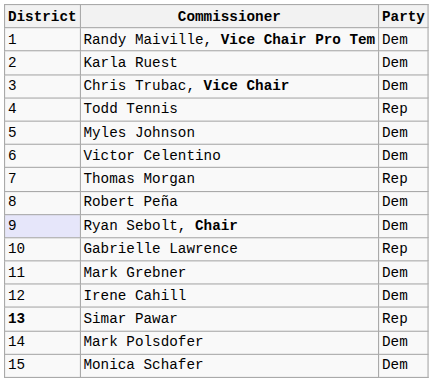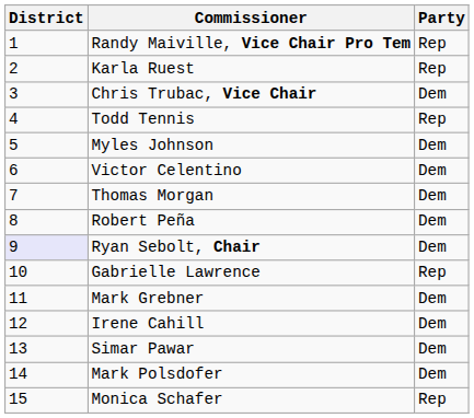 <table class="wikitable">
 <tr valign=bottom>
 <th>District</th>
 <th>Commissioner</th>
 <th>Party</th>
 </tr>
 <tr>
 <td>1</td>
 <td>Randy Maiville, <strong>Vice Chair Pro Tem</strong></td>
-<td>Dem</td>
+<td>Rep</td>
 </tr>
 <tr>
 <td>2</td>
 <td>Karla Ruest</td>
-<td>Dem</td>
+<td>Rep</td>
 </tr>
 <tr>
 <td>3</td>
 <td>Chris Trubac, <strong>Vice Chair</strong></td>
 <td>Dem</td>
 </tr>
 <tr>
 <td>4</td>
 <td>Todd Tennis</td>
 <td>Rep</td>
 </tr>
 <tr>
 <td>5</td>
 <td>Myles Johnson</td>
 <td>Dem</td>
 </tr>
 <tr>
 <td>6</td>
 <td>Victor Celentino</td>
 <td>Dem</td>
 </tr>
 <tr>
 <td>7</td>
 <td>Thomas Morgan</td>
-<td>Rep</td>
+<td>Dem</td>
 </tr>
 <tr>
 <td>8</td>
 <td>Robert Peña</td>
 <td>Dem</td>
 </tr>
 <tr>
 <td style="background: lavender;">9</td>
 <td>Ryan Sebolt, <strong>Chair</strong></td>
 <td>Dem</td>
 </tr>
 <tr>
 <td>10</td>
 <td>Gabrielle Lawrence</td>
 <td>Rep</td>
 </tr>
 <tr>
 <td>11</td>
 <td>Mark Grebner</td>
 <td>Dem</td>
 </tr>
 <tr>
 <td>12</td>
 <td>Irene Cahill</td>
 <td>Dem</td>
 </tr>
 <tr>
-<td><strong>13</strong></td>
+<td>13</td>
 <td>Simar Pawar</td>
-<td>Rep</td>
+<td>Dem</td>
 </tr>
 <tr>
 <td>14</td>
 <td>Mark Polsdofer</td>
 <td>Dem</td>
 </tr>
 <tr>
 <td>15</td>
 <td>Monica Schafer</td>
-<td>Dem</td>
+<td>Rep</td>
 </tr>
 </table>
